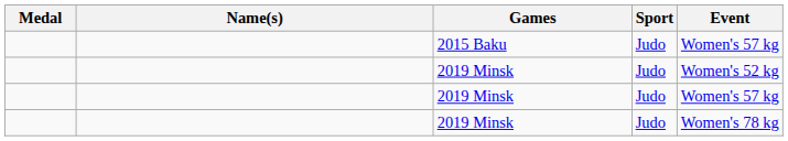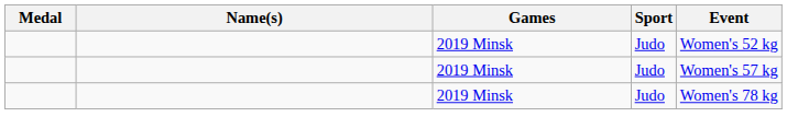 <table class="wikitable sortable" style="font-size: 95%;">
 <tr>
 <th style="width:4em">Medal</th>
 <th style="width:22em">Name(s)</th>
 <th style="width:12em">Games</th>
 <th>Sport</th>
 <th>Event</th>
-</tr>
-<tr>
-<td></td>
-<td></td>
-<td> <a href='#'>2015 Baku</a></td>
-<td> <a href='#'>Judo</a></td>
-<td><a href='#'>Women's 57 kg</a></td>
 </tr>
 <tr>
 <td></td>
 <td></td>
 <td> <a href='#'>2019 Minsk</a></td>
 <td> <a href='#'>Judo</a></td>
 <td><a href='#'>Women's 52 kg</a></td>
 </tr>
 <tr>
 <td></td>
 <td></td>
 <td> <a href='#'>2019 Minsk</a></td>
 <td> <a href='#'>Judo</a></td>
 <td><a href='#'>Women's 57 kg</a></td>
 </tr>
 <tr>
 <td></td>
 <td></td>
 <td> <a href='#'>2019 Minsk</a></td>
 <td> <a href='#'>Judo</a></td>
 <td><a href='#'>Women's 78 kg</a></td>
 </tr>
 </table>
